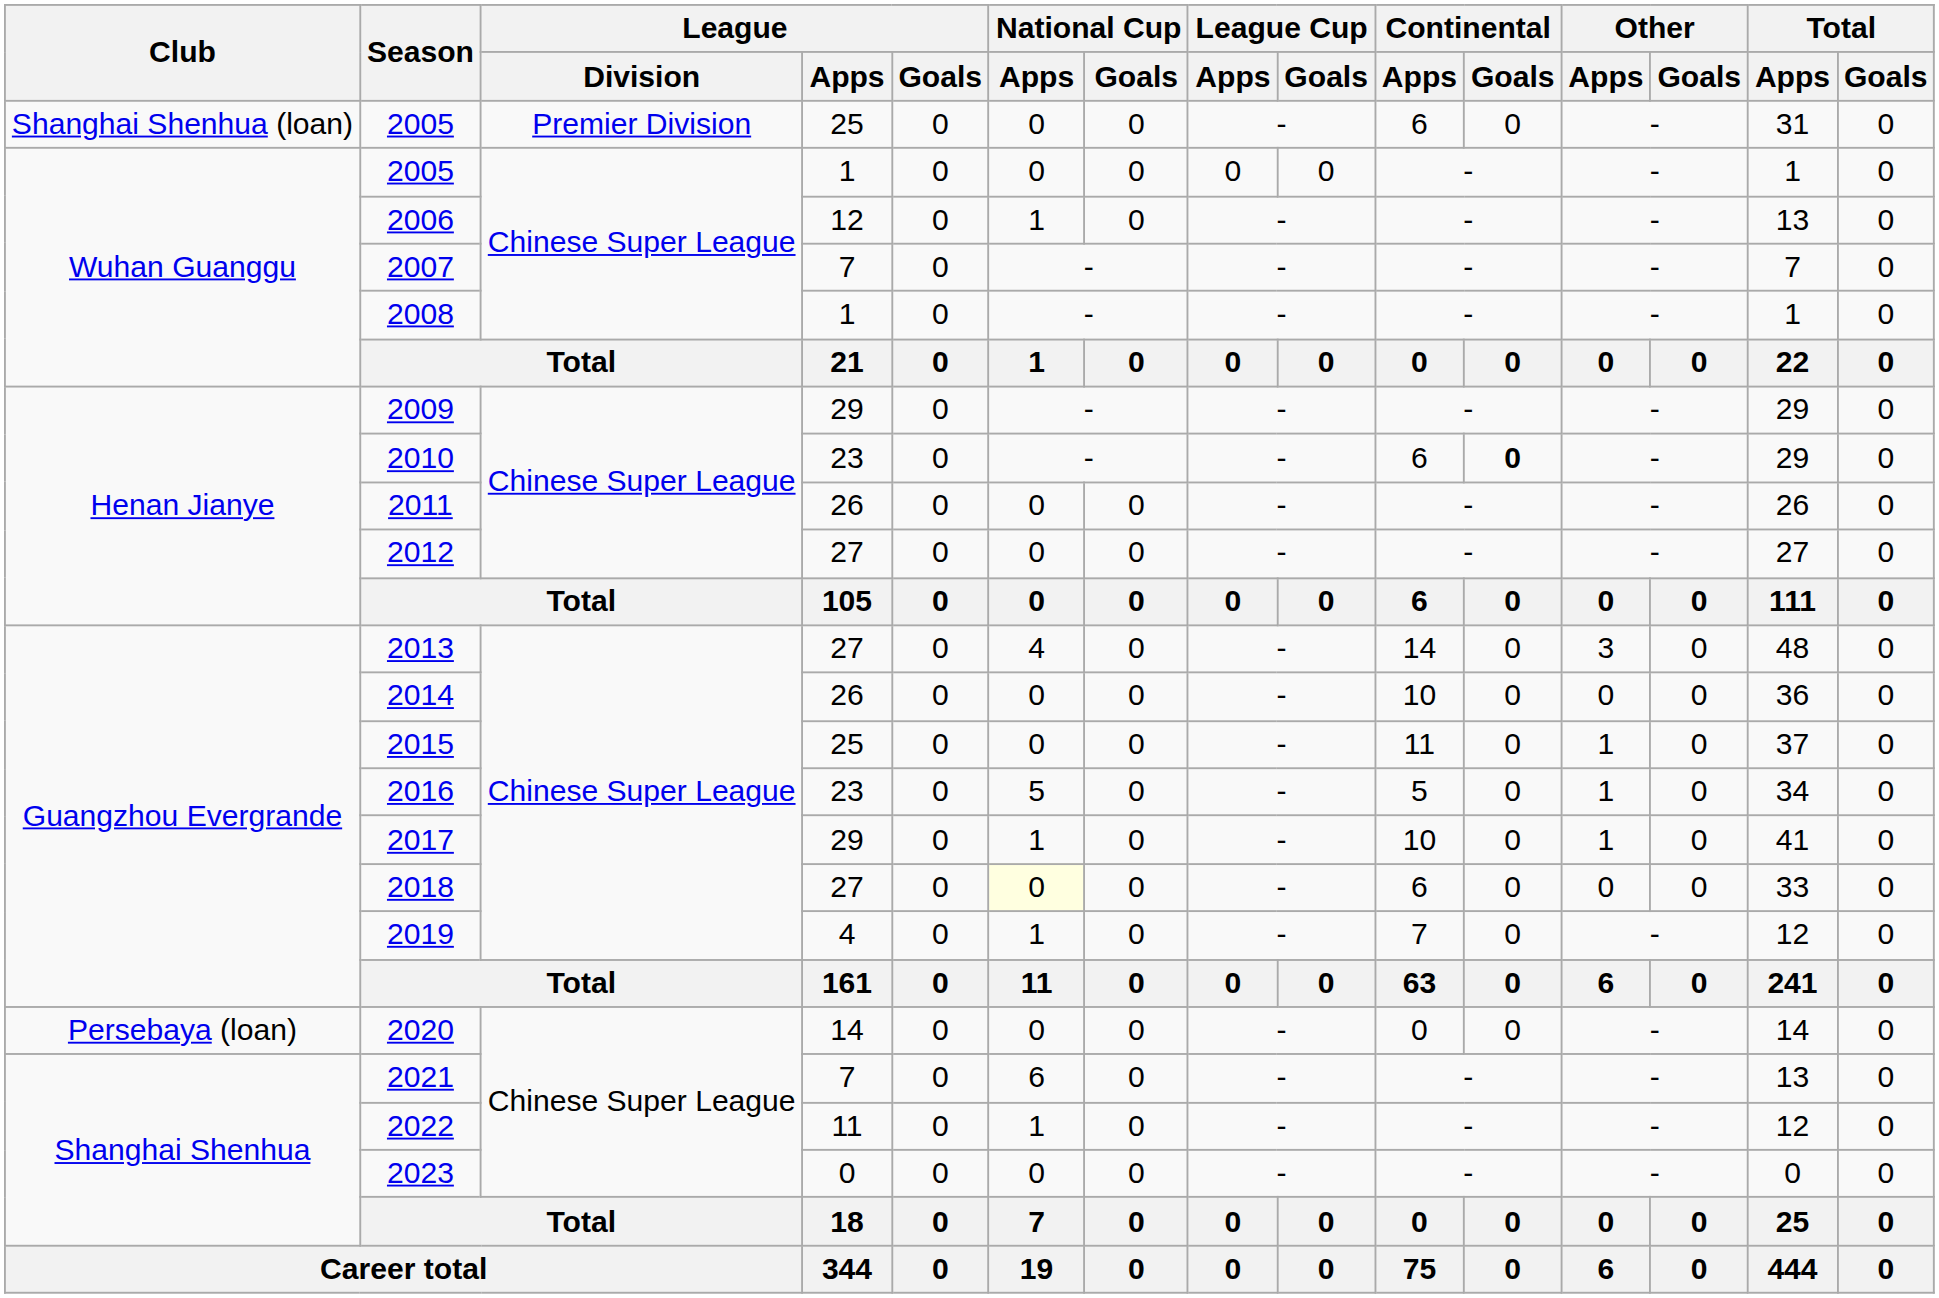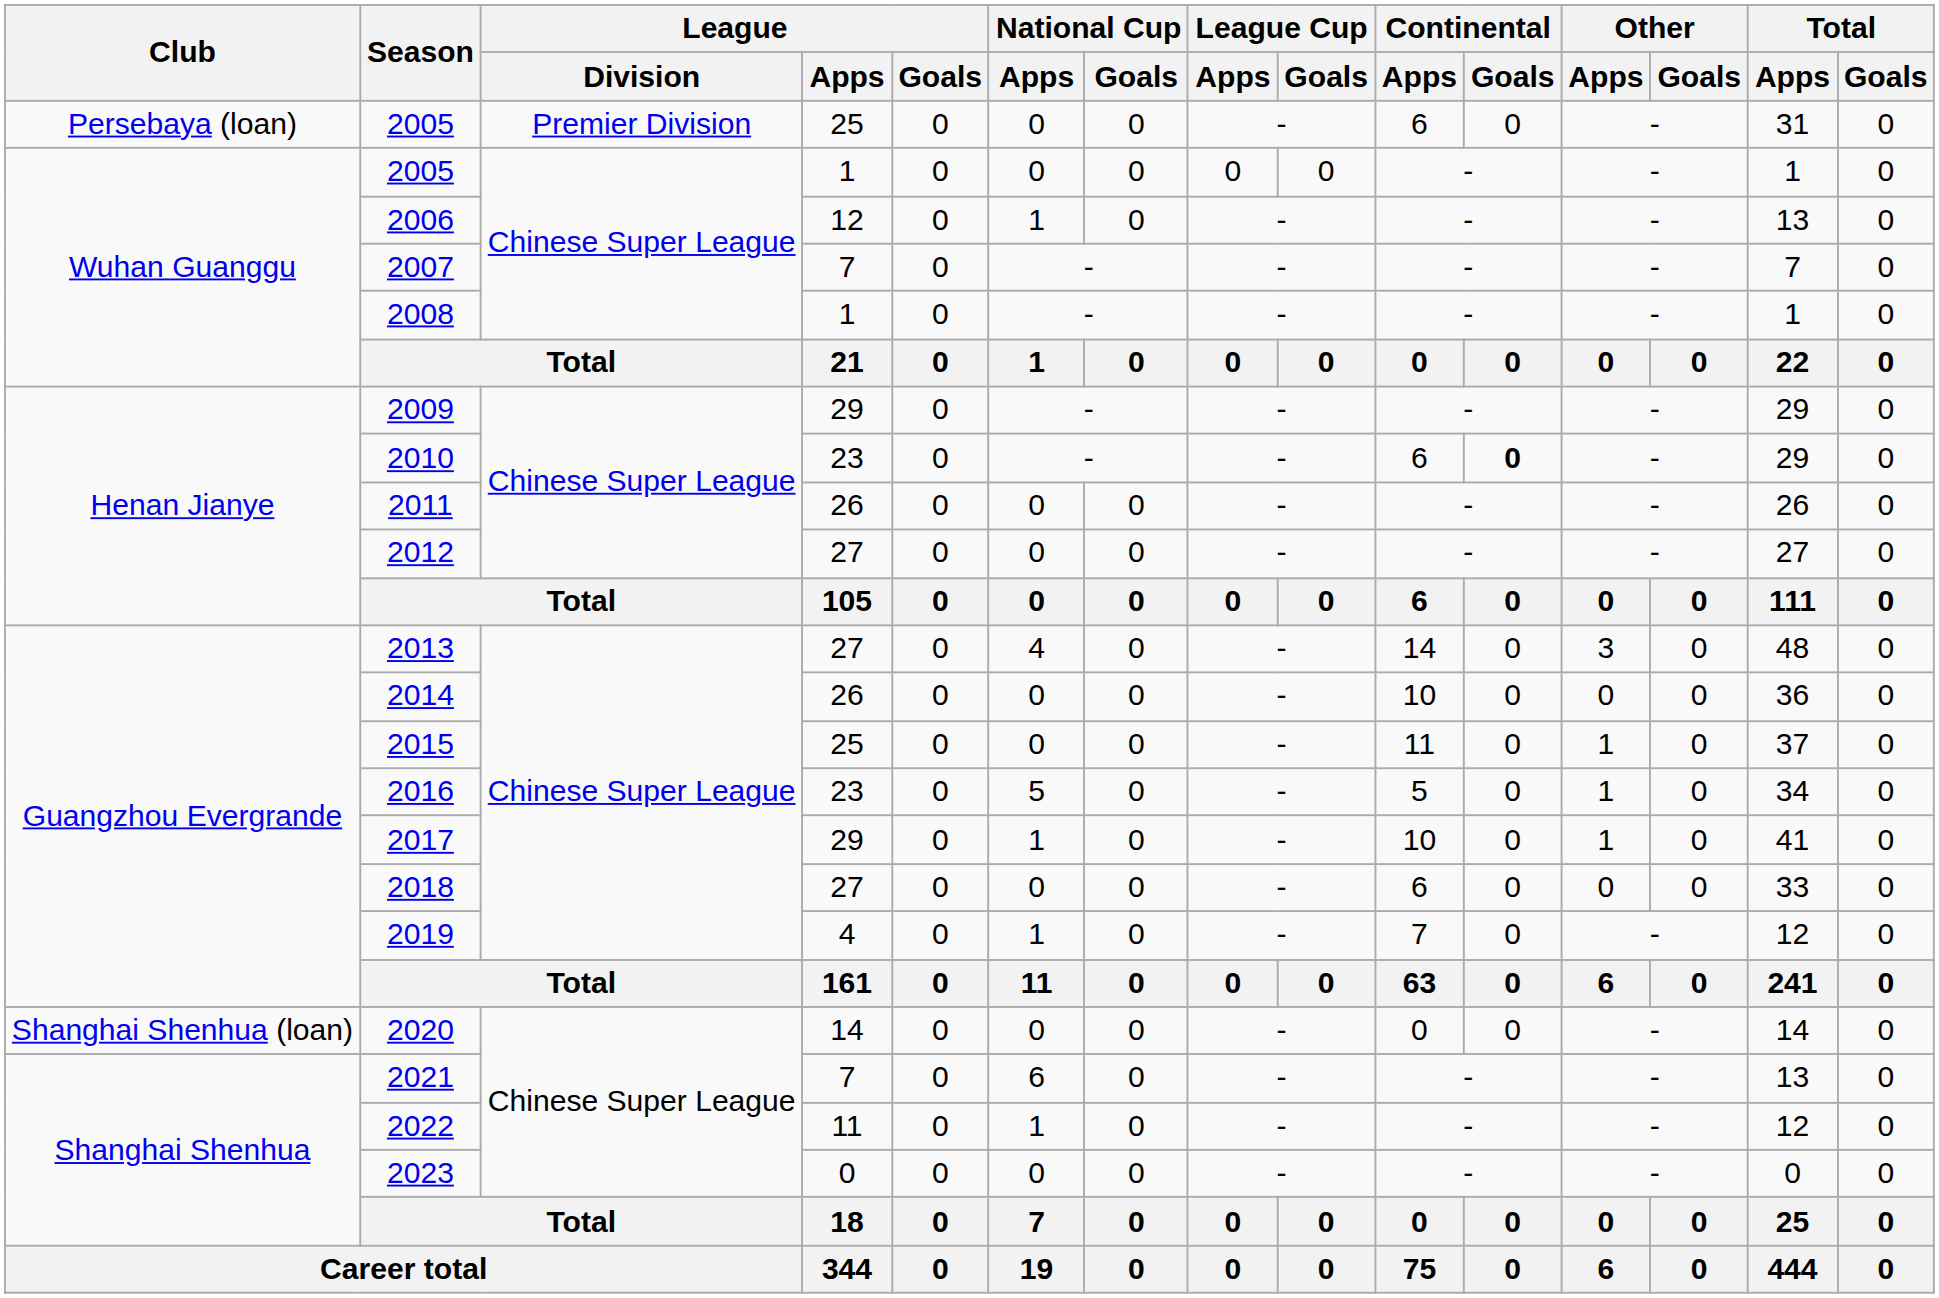 <table class="wikitable" style="text-align: center">
 <tr>
 <th rowspan="2">Club</th>
 <th rowspan="2">Season</th>
 <th colspan="3">League</th>
 <th colspan="2">National Cup</th>
 <th colspan="2">League Cup</th>
 <th colspan="2">Continental</th>
 <th colspan="2">Other</th>
 <th colspan="2">Total</th>
 </tr>
 <tr>
 <th>Division</th>
 <th>Apps</th>
 <th>Goals</th>
 <th>Apps</th>
 <th>Goals</th>
 <th>Apps</th>
 <th>Goals</th>
 <th>Apps</th>
 <th>Goals</th>
 <th>Apps</th>
 <th>Goals</th>
 <th>Apps</th>
 <th>Goals</th>
 </tr>
 <tr>
-<td><a href='#'>Shanghai Shenhua</a> (loan)</td>
+<td><a href='#'>Persebaya</a> (loan)</td>
 <td><a href='#'>2005</a></td>
 <td><a href='#'>Premier Division</a></td>
 <td>25</td>
 <td>0</td>
 <td>0</td>
 <td>0</td>
 <td colspan="2">-</td>
 <td>6</td>
 <td>0</td>
 <td colspan="2">-</td>
 <td>31</td>
 <td>0</td>
 </tr>
 <tr>
 <td rowspan="5"><a href='#'>Wuhan Guanggu</a></td>
 <td><a href='#'>2005</a></td>
 <td rowspan="4"><a href='#'>Chinese Super League</a></td>
 <td>1</td>
 <td>0</td>
 <td>0</td>
 <td>0</td>
 <td>0</td>
 <td>0</td>
 <td colspan="2">-</td>
 <td colspan="2">-</td>
 <td>1</td>
 <td>0</td>
 </tr>
 <tr>
 <td><a href='#'>2006</a></td>
 <td>12</td>
 <td>0</td>
 <td>1</td>
 <td>0</td>
 <td colspan="2">-</td>
 <td colspan="2">-</td>
 <td colspan="2">-</td>
 <td>13</td>
 <td>0</td>
 </tr>
 <tr>
 <td><a href='#'>2007</a></td>
 <td>7</td>
 <td>0</td>
 <td colspan="2">-</td>
 <td colspan="2">-</td>
 <td colspan="2">-</td>
 <td colspan="2">-</td>
 <td>7</td>
 <td>0</td>
 </tr>
 <tr>
 <td><a href='#'>2008</a></td>
 <td>1</td>
 <td>0</td>
 <td colspan="2">-</td>
 <td colspan="2">-</td>
 <td colspan="2">-</td>
 <td colspan="2">-</td>
 <td>1</td>
 <td>0</td>
 </tr>
 <tr>
 <th colspan="2"><strong>Total</strong></th>
 <th>21</th>
 <th>0</th>
 <th>1</th>
 <th>0</th>
 <th>0</th>
 <th>0</th>
 <th>0</th>
 <th>0</th>
 <th>0</th>
 <th>0</th>
 <th>22</th>
 <th>0</th>
 </tr>
 <tr>
 <td rowspan="5"><a href='#'>Henan Jianye</a></td>
 <td><a href='#'>2009</a></td>
 <td rowspan="4"><a href='#'>Chinese Super League</a></td>
 <td>29</td>
 <td>0</td>
 <td colspan="2">-</td>
 <td colspan="2">-</td>
 <td colspan="2">-</td>
 <td colspan="2">-</td>
 <td>29</td>
 <td>0</td>
 </tr>
 <tr>
 <td><a href='#'>2010</a></td>
 <td>23</td>
 <td>0</td>
 <td colspan="2">-</td>
 <td colspan="2">-</td>
 <td>6</td>
 <td><strong>0</strong></td>
 <td colspan="2">-</td>
 <td>29</td>
 <td>0</td>
 </tr>
 <tr>
 <td><a href='#'>2011</a></td>
 <td>26</td>
 <td>0</td>
 <td>0</td>
 <td>0</td>
 <td colspan="2">-</td>
 <td colspan="2">-</td>
 <td colspan="2">-</td>
 <td>26</td>
 <td>0</td>
 </tr>
 <tr>
 <td><a href='#'>2012</a></td>
 <td>27</td>
 <td>0</td>
 <td>0</td>
 <td>0</td>
 <td colspan="2">-</td>
 <td colspan="2">-</td>
 <td colspan="2">-</td>
 <td>27</td>
 <td>0</td>
 </tr>
 <tr>
 <th colspan="2"><strong>Total</strong></th>
 <th>105</th>
 <th>0</th>
 <th>0</th>
 <th>0</th>
 <th>0</th>
 <th>0</th>
 <th>6</th>
 <th>0</th>
 <th>0</th>
 <th>0</th>
 <th>111</th>
 <th>0</th>
 </tr>
 <tr>
 <td rowspan="8"><a href='#'>Guangzhou Evergrande</a></td>
 <td><a href='#'>2013</a></td>
 <td rowspan="7"><a href='#'>Chinese Super League</a></td>
 <td>27</td>
 <td>0</td>
 <td>4</td>
 <td>0</td>
 <td colspan="2">-</td>
 <td>14</td>
 <td>0</td>
 <td>3</td>
 <td>0</td>
 <td>48</td>
 <td>0</td>
 </tr>
 <tr>
 <td><a href='#'>2014</a></td>
 <td>26</td>
 <td>0</td>
 <td>0</td>
 <td>0</td>
 <td colspan="2">-</td>
 <td>10</td>
 <td>0</td>
 <td>0</td>
 <td>0</td>
 <td>36</td>
 <td>0</td>
 </tr>
 <tr>
 <td><a href='#'>2015</a></td>
 <td>25</td>
 <td>0</td>
 <td>0</td>
 <td>0</td>
 <td colspan="2">-</td>
 <td>11</td>
 <td>0</td>
 <td>1</td>
 <td>0</td>
 <td>37</td>
 <td>0</td>
 </tr>
 <tr>
 <td><a href='#'>2016</a></td>
 <td>23</td>
 <td>0</td>
 <td>5</td>
 <td>0</td>
 <td colspan="2">-</td>
 <td>5</td>
 <td>0</td>
 <td>1</td>
 <td>0</td>
 <td>34</td>
 <td>0</td>
 </tr>
 <tr>
 <td><a href='#'>2017</a></td>
 <td>29</td>
 <td>0</td>
 <td>1</td>
 <td>0</td>
 <td colspan="2">-</td>
 <td>10</td>
 <td>0</td>
 <td>1</td>
 <td>0</td>
 <td>41</td>
 <td>0</td>
 </tr>
 <tr>
 <td><a href='#'>2018</a></td>
 <td>27</td>
 <td>0</td>
-<td style="background: lightyellow;">0</td>
+<td>0</td>
 <td>0</td>
 <td colspan="2">-</td>
 <td>6</td>
 <td>0</td>
 <td>0</td>
 <td>0</td>
 <td>33</td>
 <td>0</td>
 </tr>
 <tr>
 <td><a href='#'>2019</a></td>
 <td>4</td>
 <td>0</td>
 <td>1</td>
 <td>0</td>
 <td colspan="2">-</td>
 <td>7</td>
 <td>0</td>
 <td colspan="2">-</td>
 <td>12</td>
 <td>0</td>
 </tr>
 <tr>
 <th colspan="2"><strong>Total</strong></th>
 <th>161</th>
 <th>0</th>
 <th>11</th>
 <th>0</th>
 <th>0</th>
 <th>0</th>
 <th>63</th>
 <th>0</th>
 <th>6</th>
 <th>0</th>
 <th>241</th>
 <th>0</th>
 </tr>
 <tr>
-<td><a href='#'>Persebaya</a> (loan)</td>
+<td><a href='#'>Shanghai Shenhua</a> (loan)</td>
 <td><a href='#'>2020</a></td>
 <td rowspan=4>Chinese Super League</td>
 <td>14</td>
 <td>0</td>
 <td>0</td>
 <td>0</td>
 <td colspan="2">-</td>
 <td>0</td>
 <td>0</td>
 <td colspan="2">-</td>
 <td>14</td>
 <td>0</td>
 </tr>
 <tr>
 <td rowspan=4><a href='#'>Shanghai Shenhua</a></td>
 <td><a href='#'>2021</a></td>
 <td>7</td>
 <td>0</td>
 <td>6</td>
 <td>0</td>
 <td colspan="2">-</td>
 <td colspan="2">-</td>
 <td colspan="2">-</td>
 <td>13</td>
 <td>0</td>
 </tr>
 <tr>
 <td><a href='#'>2022</a></td>
 <td>11</td>
 <td>0</td>
 <td>1</td>
 <td>0</td>
 <td colspan="2">-</td>
 <td colspan="2">-</td>
 <td colspan="2">-</td>
 <td>12</td>
 <td>0</td>
 </tr>
 <tr>
 <td><a href='#'>2023</a></td>
 <td>0</td>
 <td>0</td>
 <td>0</td>
 <td>0</td>
 <td colspan="2">-</td>
 <td colspan="2">-</td>
 <td colspan="2">-</td>
 <td>0</td>
 <td>0</td>
 </tr>
 <tr>
 <th colspan="2"><strong>Total</strong></th>
 <th>18</th>
 <th>0</th>
 <th>7</th>
 <th>0</th>
 <th>0</th>
 <th>0</th>
 <th>0</th>
 <th>0</th>
 <th>0</th>
 <th>0</th>
 <th>25</th>
 <th>0</th>
 </tr>
 <tr>
 <th colspan=3>Career total</th>
 <th>344</th>
 <th>0</th>
 <th>19</th>
 <th>0</th>
 <th>0</th>
 <th>0</th>
 <th>75</th>
 <th>0</th>
 <th>6</th>
 <th>0</th>
 <th>444</th>
 <th>0</th>
 </tr>
 </table>
